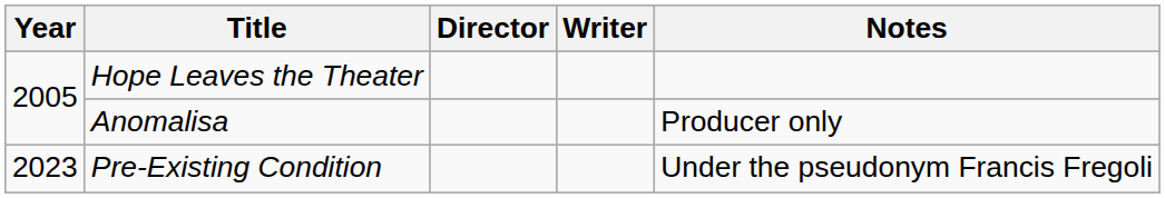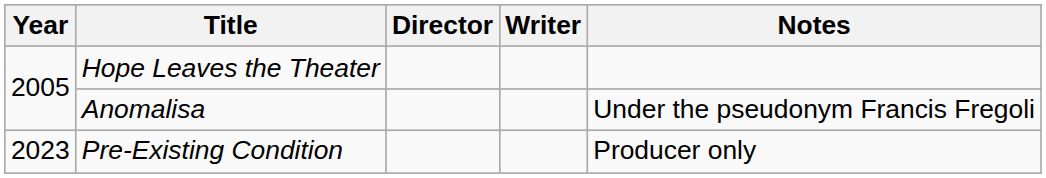 <table class="wikitable">
 <tr>
 <th>Year</th>
 <th>Title</th>
 <th>Director</th>
 <th>Writer</th>
 <th scope="col" class="unsortable">Notes</th>
 </tr>
 <tr>
 <td rowspan=2>2005</td>
 <td><em>Hope Leaves the Theater</em></td>
 <td></td>
 <td></td>
 <td></td>
 </tr>
 <tr>
 <td><em>Anomalisa</em></td>
 <td></td>
 <td></td>
-<td>Producer only</td>
+<td>Under the pseudonym Francis Fregoli</td>
 </tr>
 <tr>
 <td>2023</td>
 <td><em>Pre-Existing Condition</em></td>
 <td></td>
 <td></td>
-<td>Under the pseudonym Francis Fregoli</td>
+<td>Producer only</td>
 </tr>
 </table>
